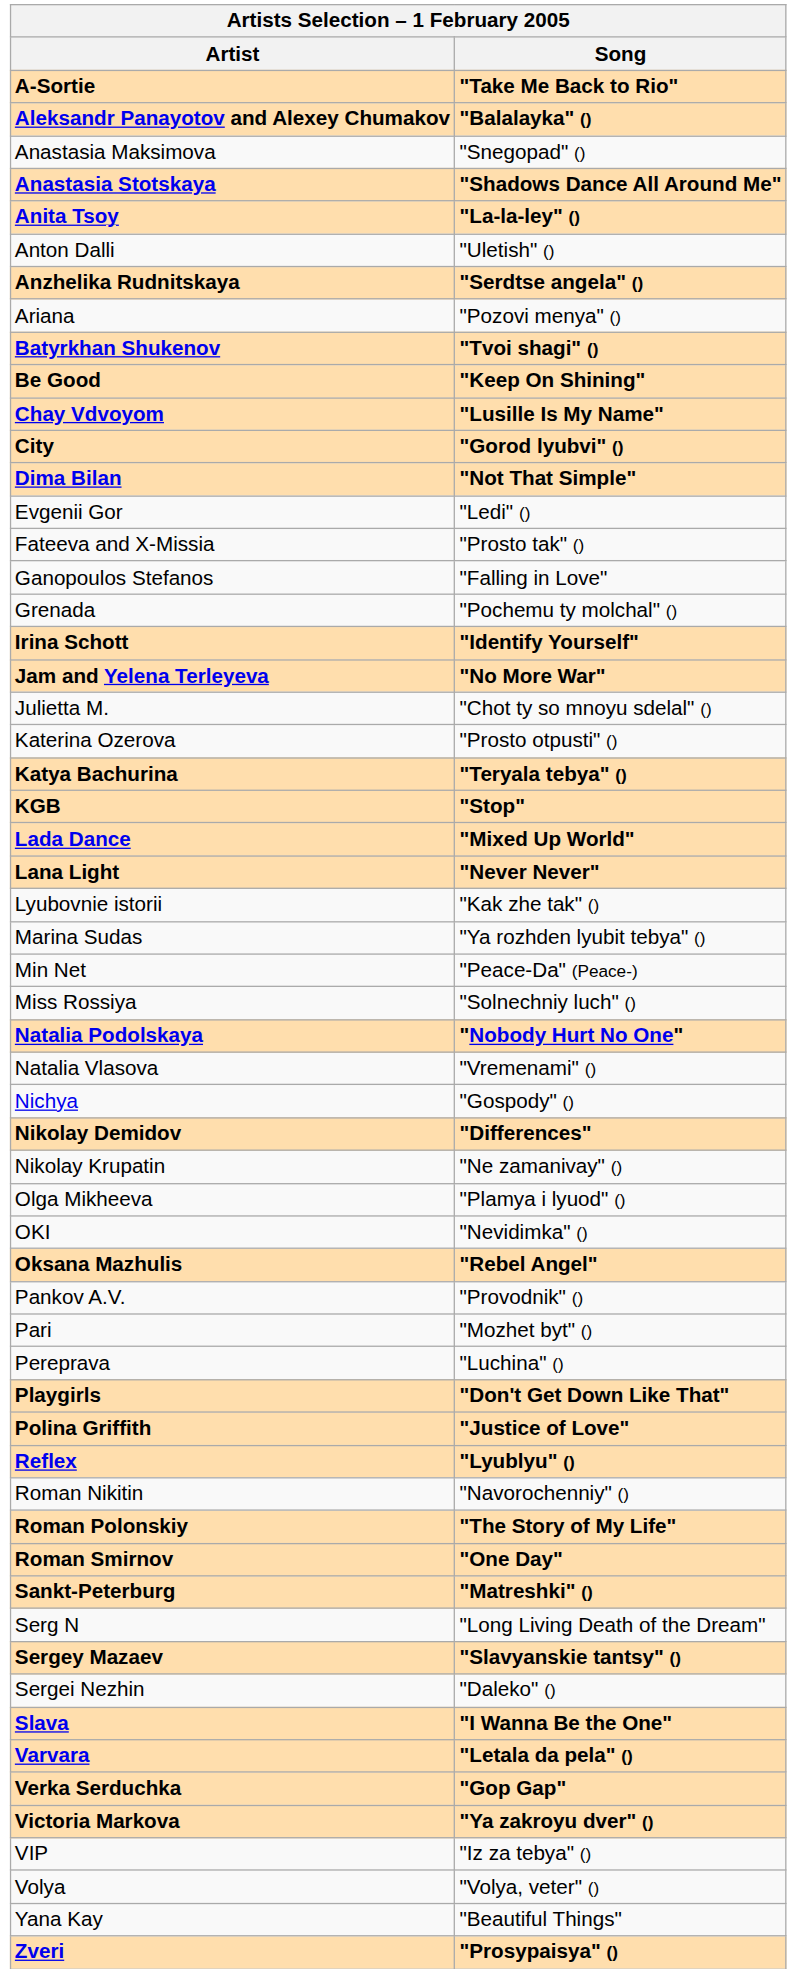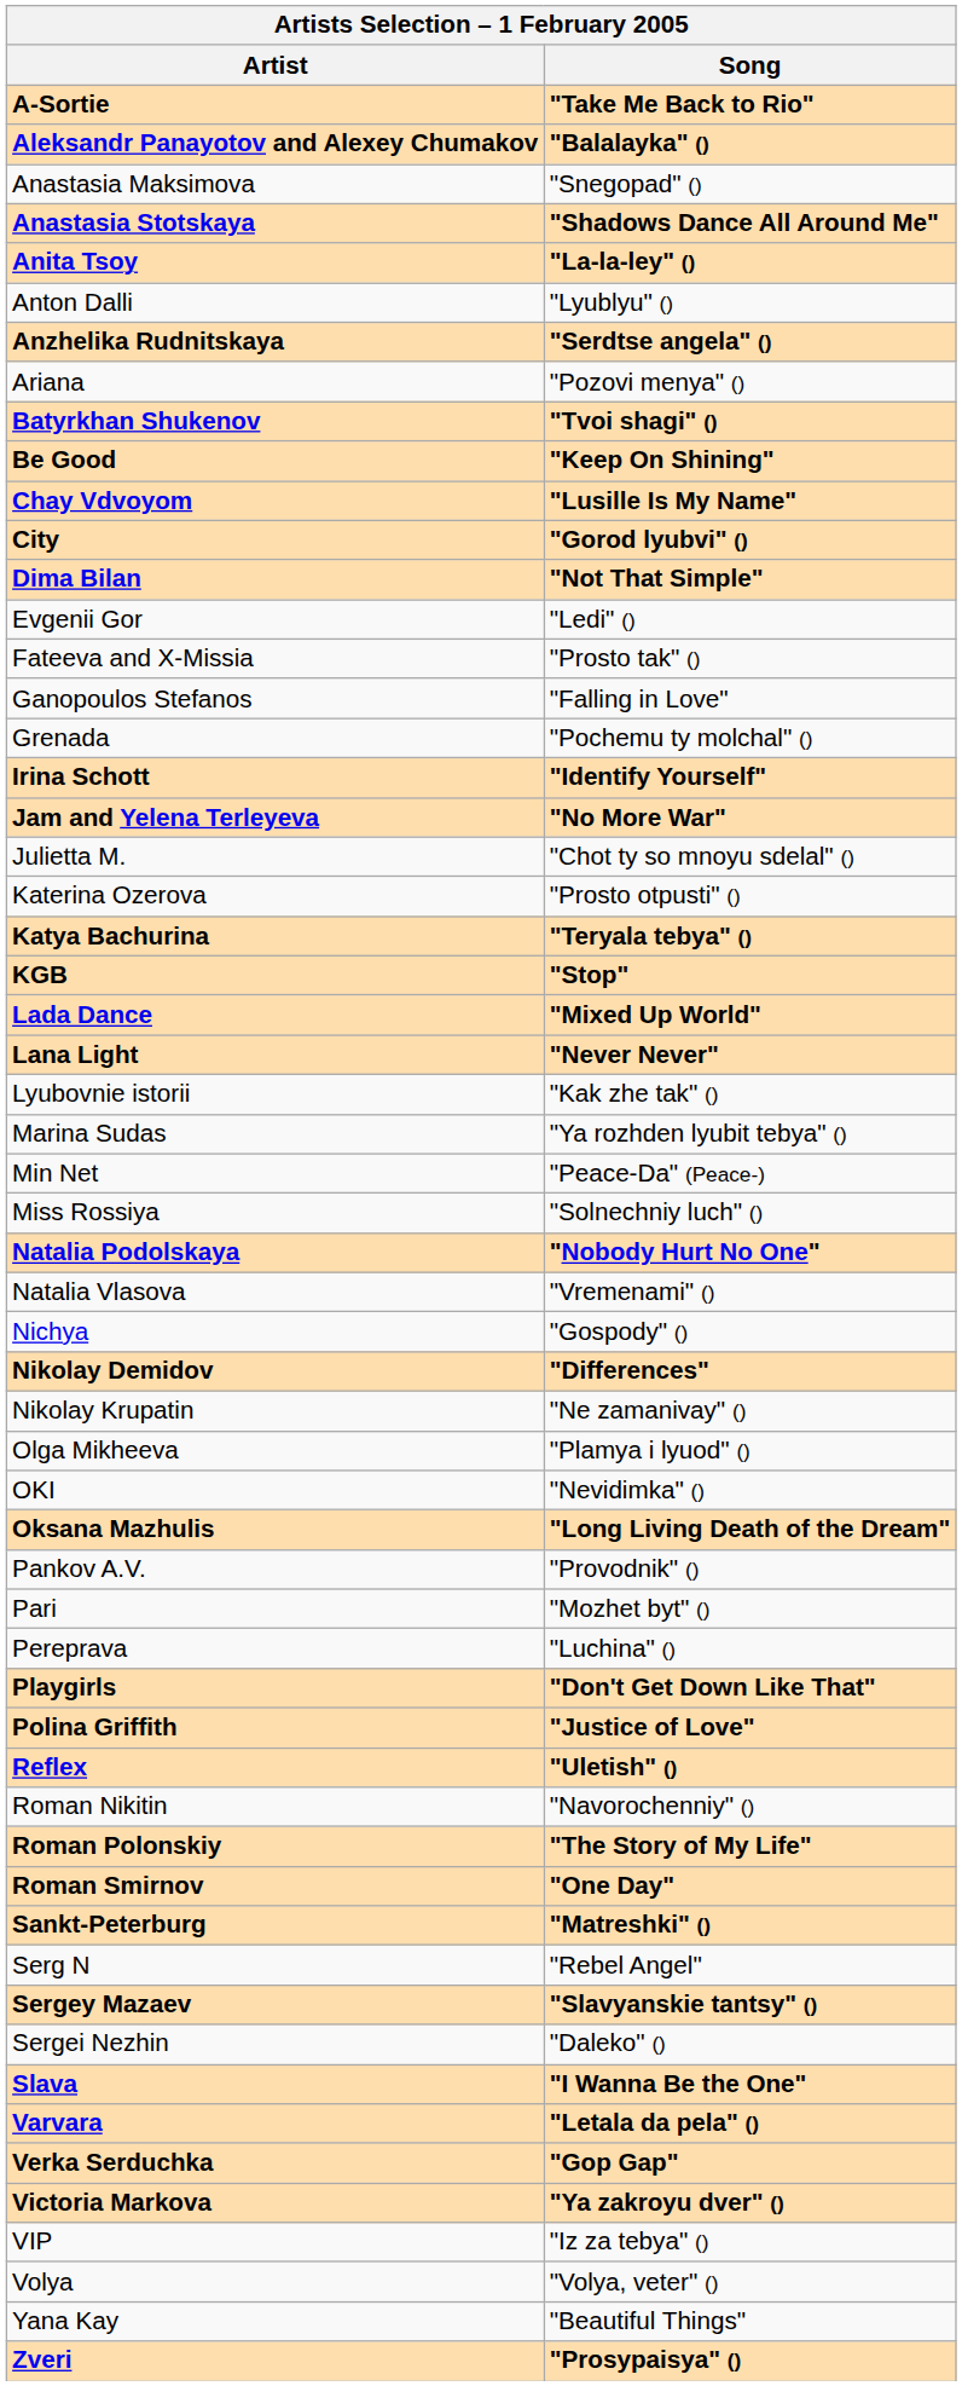 <table class="wikitable collapsible collapsed" style="margin: 1em auto 1em auto">
 <tr>
 <th colspan="2">Artists Selection – 1 February 2005</th>
 </tr>
 <tr>
 <th>Artist</th>
 <th>Song</th>
 </tr>
 <tr style="font-weight:bold; background:navajowhite;">
 <td>A-Sortie</td>
 <td>"Take Me Back to Rio"</td>
 </tr>
 <tr style="font-weight:bold; background:navajowhite;">
 <td><a href='#'>Aleksandr Panayotov</a> and Alexey Chumakov</td>
 <td>"Balalayka" <small>()</small></td>
 </tr>
 <tr>
 <td>Anastasia Maksimova</td>
 <td>"Snegopad" <small>()</small></td>
 </tr>
 <tr style="font-weight:bold; background:navajowhite;">
 <td><a href='#'>Anastasia Stotskaya</a></td>
 <td>"Shadows Dance All Around Me"</td>
 </tr>
 <tr style="font-weight:bold; background:navajowhite;">
 <td><a href='#'>Anita Tsoy</a></td>
 <td>"La-la-ley" <small>()</small></td>
 </tr>
 <tr>
 <td>Anton Dalli</td>
-<td>"Uletish" <small>()</small></td>
+<td>"Lyublyu" <small>()</small></td>
 </tr>
 <tr style="font-weight:bold; background:navajowhite;">
 <td>Anzhelika Rudnitskaya</td>
 <td>"Serdtse angela" <small>()</small></td>
 </tr>
 <tr>
 <td>Ariana</td>
 <td>"Pozovi menya" <small>()</small></td>
 </tr>
 <tr style="font-weight:bold; background:navajowhite;">
 <td><a href='#'>Batyrkhan Shukenov</a></td>
 <td>"Tvoi shagi" <small>()</small></td>
 </tr>
 <tr style="font-weight:bold; background:navajowhite;">
 <td>Be Good</td>
 <td>"Keep On Shining"</td>
 </tr>
 <tr style="font-weight:bold; background:navajowhite;">
 <td><a href='#'>Chay Vdvoyom</a></td>
 <td>"Lusille Is My Name"</td>
 </tr>
 <tr style="font-weight:bold; background:navajowhite;">
 <td>City</td>
 <td>"Gorod lyubvi" <small>()</small></td>
 </tr>
 <tr style="font-weight:bold; background:navajowhite;">
 <td><a href='#'>Dima Bilan</a></td>
 <td>"Not That Simple"</td>
 </tr>
 <tr>
 <td>Evgenii Gor</td>
 <td>"Ledi" <small>()</small></td>
 </tr>
 <tr>
 <td>Fateeva and X-Missia</td>
 <td>"Prosto tak" <small>()</small></td>
 </tr>
 <tr>
 <td>Ganopoulos Stefanos</td>
 <td>"Falling in Love"</td>
 </tr>
 <tr>
 <td>Grenada</td>
 <td>"Pochemu ty molchal" <small>()</small></td>
 </tr>
 <tr style="font-weight:bold; background:navajowhite;">
 <td>Irina Schott</td>
 <td>"Identify Yourself"</td>
 </tr>
 <tr style="font-weight:bold; background:navajowhite;">
 <td>Jam and <a href='#'>Yelena Terleyeva</a></td>
 <td>"No More War"</td>
 </tr>
 <tr>
 <td>Julietta M.</td>
 <td>"Chot ty so mnoyu sdelal" <small>()</small></td>
 </tr>
 <tr>
 <td>Katerina Ozerova</td>
 <td>"Prosto otpusti" <small>()</small></td>
 </tr>
 <tr style="font-weight:bold; background:navajowhite;">
 <td>Katya Bachurina</td>
 <td>"Teryala tebya" <small>()</small></td>
 </tr>
 <tr style="font-weight:bold; background:navajowhite;">
 <td>KGB</td>
 <td>"Stop"</td>
 </tr>
 <tr style="font-weight:bold; background:navajowhite;">
 <td><a href='#'>Lada Dance</a></td>
 <td>"Mixed Up World"</td>
 </tr>
 <tr style="font-weight:bold; background:navajowhite;">
 <td>Lana Light</td>
 <td>"Never Never"</td>
 </tr>
 <tr>
 <td>Lyubovnie istorii</td>
 <td>"Kak zhe tak" <small>()</small></td>
 </tr>
 <tr>
 <td>Marina Sudas</td>
 <td>"Ya rozhden lyubit tebya" <small>()</small></td>
 </tr>
 <tr>
 <td>Min Net</td>
 <td>"Peace-Da" <small>(Peace-)</small></td>
 </tr>
 <tr>
 <td>Miss Rossiya</td>
 <td>"Solnechniy luch" <small>()</small></td>
 </tr>
 <tr style="font-weight:bold; background:navajowhite;">
 <td><a href='#'>Natalia Podolskaya</a></td>
 <td>"<a href='#'>Nobody Hurt No One</a>"</td>
 </tr>
 <tr>
 <td>Natalia Vlasova</td>
 <td>"Vremenami" <small>()</small></td>
 </tr>
 <tr>
 <td><a href='#'>Nichya</a></td>
 <td>"Gospody" <small>()</small></td>
 </tr>
 <tr style="font-weight:bold; background:navajowhite;">
 <td>Nikolay Demidov</td>
 <td>"Differences"</td>
 </tr>
 <tr>
 <td>Nikolay Krupatin</td>
 <td>"Ne zamanivay" <small>()</small></td>
 </tr>
 <tr>
 <td>Olga Mikheeva</td>
 <td>"Plamya i lyuod" <small>()</small></td>
 </tr>
 <tr>
 <td>OKI</td>
 <td>"Nevidimka" <small>()</small></td>
 </tr>
 <tr style="font-weight:bold; background:navajowhite;">
 <td>Oksana Mazhulis</td>
-<td>"Rebel Angel"</td>
+<td>"Long Living Death of the Dream"</td>
 </tr>
 <tr>
 <td>Pankov A.V.</td>
 <td>"Provodnik" <small>()</small></td>
 </tr>
 <tr>
 <td>Pari</td>
 <td>"Mozhet byt" <small>()</small></td>
 </tr>
 <tr>
 <td>Pereprava</td>
 <td>"Luchina" <small>()</small></td>
 </tr>
 <tr style="font-weight:bold; background:navajowhite;">
 <td>Playgirls</td>
 <td>"Don't Get Down Like That"</td>
 </tr>
 <tr style="font-weight:bold; background:navajowhite;">
 <td>Polina Griffith</td>
 <td>"Justice of Love"</td>
 </tr>
 <tr style="font-weight:bold; background:navajowhite;">
 <td><a href='#'>Reflex</a></td>
-<td>"Lyublyu" <small>()</small></td>
+<td>"Uletish" <small>()</small></td>
 </tr>
 <tr>
 <td>Roman Nikitin</td>
 <td>"Navorochenniy" <small>()</small></td>
 </tr>
 <tr style="font-weight:bold; background:navajowhite;">
 <td>Roman Polonskiy</td>
 <td>"The Story of My Life"</td>
 </tr>
 <tr style="font-weight:bold; background:navajowhite;">
 <td>Roman Smirnov</td>
 <td>"One Day"</td>
 </tr>
 <tr style="font-weight:bold; background:navajowhite;">
 <td>Sankt-Peterburg</td>
 <td>"Matreshki" <small>()</small></td>
 </tr>
 <tr>
 <td>Serg N</td>
-<td>"Long Living Death of the Dream"</td>
+<td>"Rebel Angel"</td>
 </tr>
 <tr style="font-weight:bold; background:navajowhite;">
 <td>Sergey Mazaev</td>
 <td>"Slavyanskie tantsy" <small>()</small></td>
 </tr>
 <tr>
 <td>Sergei Nezhin</td>
 <td>"Daleko" <small>()</small></td>
 </tr>
 <tr style="font-weight:bold; background:navajowhite;">
 <td><a href='#'>Slava</a></td>
 <td>"I Wanna Be the One"</td>
 </tr>
 <tr style="font-weight:bold; background:navajowhite;">
 <td><a href='#'>Varvara</a></td>
 <td>"Letala da pela" <small>()</small></td>
 </tr>
 <tr style="font-weight:bold; background:navajowhite;">
 <td>Verka Serduchka</td>
 <td>"Gop Gap"</td>
 </tr>
 <tr style="font-weight:bold; background:navajowhite;">
 <td>Victoria Markova</td>
 <td>"Ya zakroyu dver" <small>()</small></td>
 </tr>
 <tr>
 <td>VIP</td>
 <td>"Iz za tebya" <small>()</small></td>
 </tr>
 <tr>
 <td>Volya</td>
 <td>"Volya, veter" <small>()</small></td>
 </tr>
 <tr>
 <td>Yana Kay</td>
 <td>"Beautiful Things"</td>
 </tr>
 <tr style="font-weight:bold; background:navajowhite;">
 <td><a href='#'>Zveri</a></td>
 <td>"Prosypaisya" <small>()</small></td>
 </tr>
 </table>
